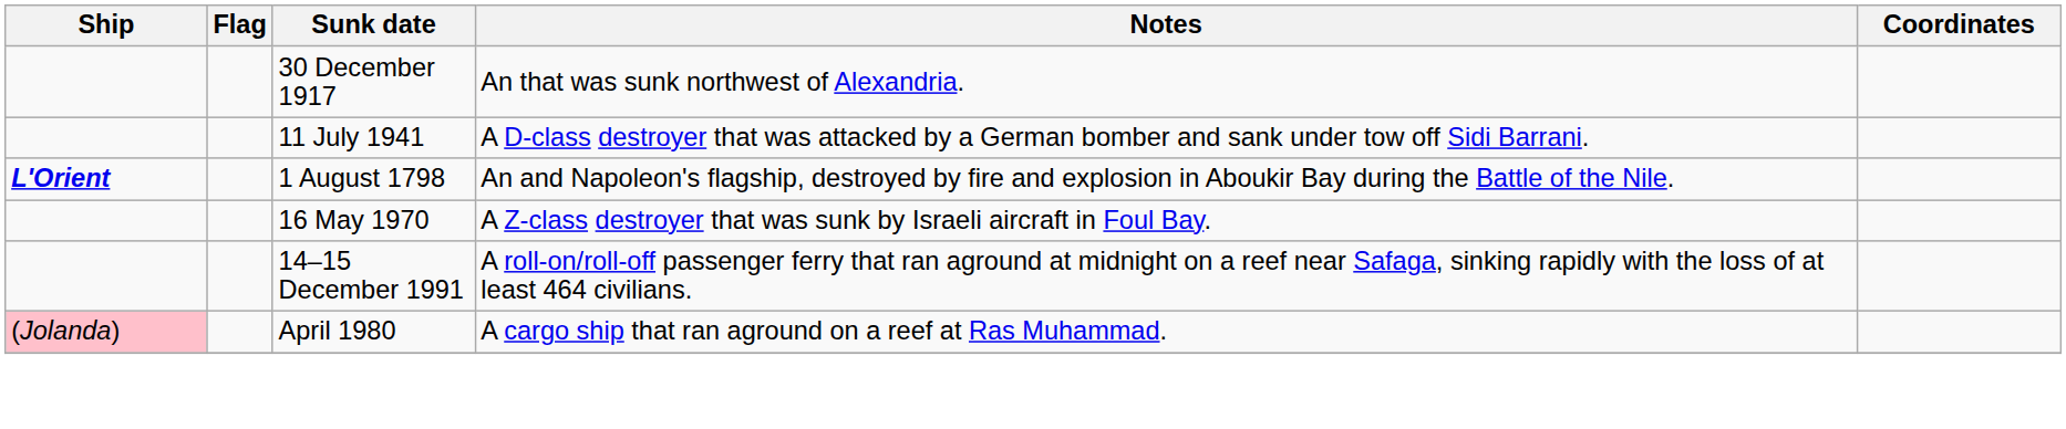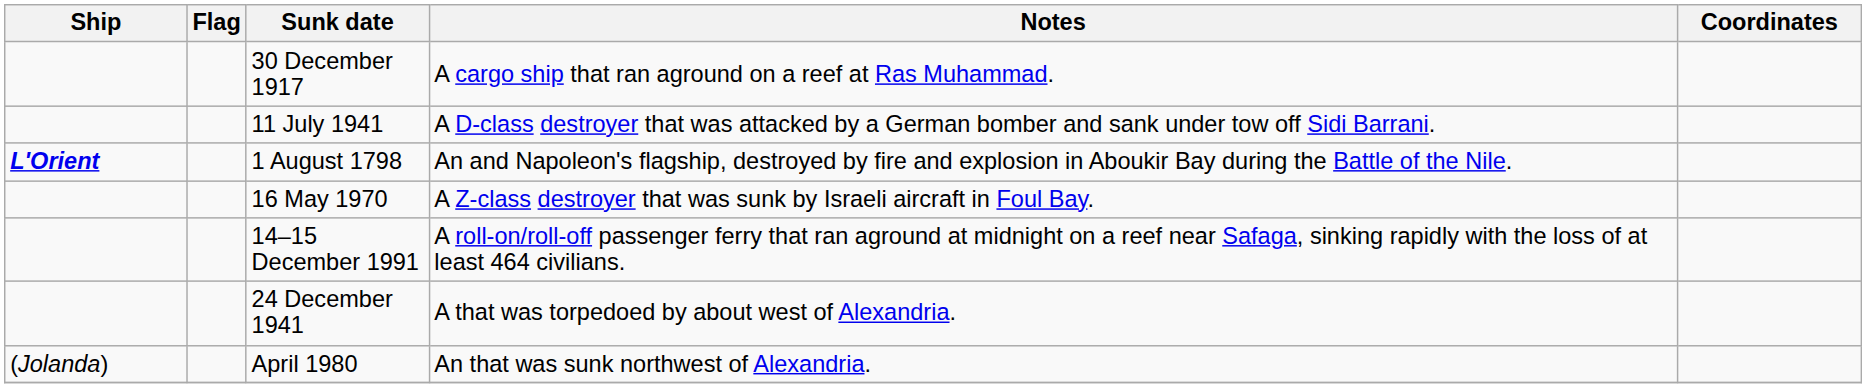 <table class=wikitable | style = "width:100%">
 <tr>
 <th style="width:10%">Ship</th>
 <th>Flag</th>
 <th style="width:10%">Sunk date</th>
 <th style="width:70%">Notes</th>
 <th style="width:10%">Coordinates</th>
 </tr>
 <tr>
 <td></td>
 <td></td>
 <td>30 December 1917</td>
-<td>An  that was sunk northwest of <a href='#'>Alexandria</a>.</td>
+<td>A <a href='#'>cargo ship</a> that ran aground on a reef at <a href='#'>Ras Muhammad</a>.</td>
 <td></td>
 </tr>
 <tr>
 <td></td>
 <td></td>
 <td>11 July 1941</td>
 <td>A <a href='#'>D-class</a> <a href='#'>destroyer</a> that was attacked by a German bomber and sank under tow off <a href='#'>Sidi Barrani</a>.</td>
 <td></td>
 </tr>
 <tr>
 <td><strong><a href='#'><em>L'Orient</em></a></strong></td>
 <td></td>
 <td>1 August 1798</td>
 <td>An  and Napoleon's flagship, destroyed by fire and explosion in Aboukir Bay during the <a href='#'>Battle of the Nile</a>.</td>
 <td></td>
 </tr>
 <tr>
 <td></td>
 <td></td>
 <td>16 May 1970</td>
 <td>A <a href='#'>Z-class</a> <a href='#'>destroyer</a> that was sunk by Israeli aircraft in <a href='#'>Foul Bay</a>.</td>
 <td></td>
 </tr>
 <tr>
 <td></td>
 <td></td>
 <td>14–15 December 1991</td>
 <td>A <a href='#'>roll-on/roll-off</a> passenger ferry that ran aground at midnight on a reef near <a href='#'>Safaga</a>, sinking rapidly with the loss of at least 464 civilians.</td>
 <td></td>
 </tr>
 <tr>
-<td style="background: pink;"> (<em>Jolanda</em>)</td>
+<td></td>
+<td></td>
+<td>24 December 1941</td>
+<td>A  that was torpedoed by  about  west of <a href='#'>Alexandria</a>.</td>
+<td></td>
+</tr>
+<tr>
+<td> (<em>Jolanda</em>)</td>
 <td></td>
 <td>April 1980</td>
-<td>A <a href='#'>cargo ship</a> that ran aground on a reef at <a href='#'>Ras Muhammad</a>.</td>
+<td>An  that was sunk northwest of <a href='#'>Alexandria</a>.</td>
 <td></td>
 </tr>
 <tr>
 </tr>
 </table>
